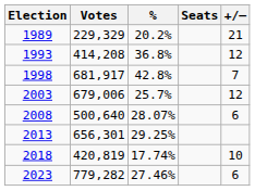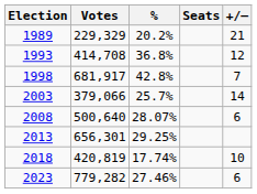 <table class=wikitable style=text-align:center>
 <tr>
 <th><strong>Election</strong></th>
 <th><strong>Votes</strong></th>
 <th><strong>%</strong></th>
 <th><strong>Seats</strong></th>
 <th>+/–</th>
 </tr>
 <tr>
 <td><a href='#'>1989</a></td>
 <td>229,329</td>
 <td>20.2%</td>
 <td></td>
 <td> 21</td>
 </tr>
 <tr>
 <td><a href='#'>1993</a></td>
-<td>414,208</td>
+<td>414,708</td>
 <td>36.8%</td>
 <td></td>
 <td> 12</td>
 </tr>
 <tr>
 <td><a href='#'>1998</a></td>
 <td>681,917</td>
 <td>42.8%</td>
 <td></td>
 <td> 7</td>
 </tr>
 <tr>
 <td><a href='#'>2003</a></td>
-<td>679,006</td>
+<td>379,066</td>
 <td>25.7%</td>
 <td></td>
-<td> 12</td>
+<td> 14</td>
 </tr>
 <tr>
 <td><a href='#'>2008</a></td>
 <td>500,640</td>
 <td>28.07%</td>
 <td></td>
 <td> 6</td>
 </tr>
 <tr>
 <td><a href='#'>2013</a></td>
 <td>656,301</td>
 <td>29.25%</td>
 <td></td>
 <td></td>
 </tr>
 <tr>
 <td><a href='#'>2018</a></td>
 <td>420,819</td>
 <td>17.74%</td>
 <td></td>
 <td> 10</td>
 </tr>
 <tr>
 <td><a href='#'>2023</a></td>
 <td>779,282</td>
 <td>27.46%</td>
 <td></td>
 <td> 6</td>
 </tr>
 </table>
